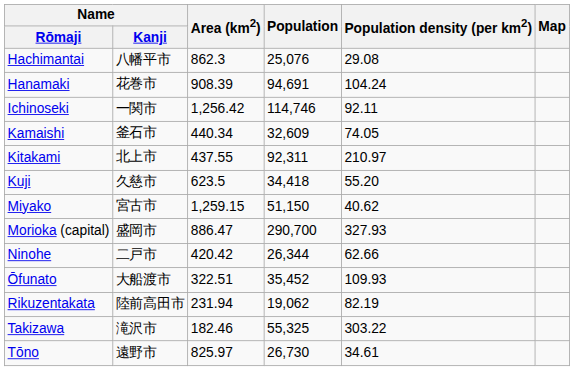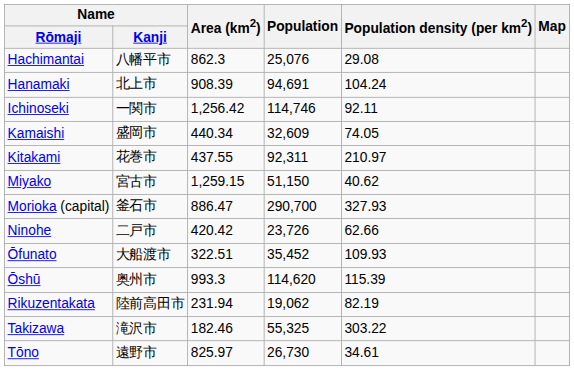 <table class="wikitable sortable">
 <tr>
 <th colspan="2">Name</th>
 <th rowspan="2">Area (km<sup>2</sup>)</th>
 <th rowspan="2">Population</th>
 <th rowspan="2">Population density (per km<sup>2</sup>)</th>
 <th rowspan="2">Map</th>
 </tr>
 <tr>
 <th><a href='#'>Rōmaji</a></th>
 <th><a href='#'>Kanji</a></th>
 </tr>
 <tr>
 <td> <a href='#'>Hachimantai</a></td>
 <td>八幡平市</td>
 <td>862.3</td>
 <td>25,076</td>
 <td>29.08</td>
 <td></td>
 </tr>
 <tr>
 <td> <a href='#'>Hanamaki</a></td>
-<td>花巻市</td>
+<td>北上市</td>
 <td>908.39</td>
 <td>94,691</td>
 <td>104.24</td>
 <td></td>
 </tr>
 <tr>
 <td> <a href='#'>Ichinoseki</a></td>
 <td>一関市</td>
 <td>1,256.42</td>
 <td>114,746</td>
 <td>92.11</td>
 <td></td>
 </tr>
 <tr>
 <td> <a href='#'>Kamaishi</a></td>
-<td>釜石市</td>
+<td>盛岡市</td>
 <td>440.34</td>
 <td>32,609</td>
 <td>74.05</td>
 <td></td>
 </tr>
 <tr>
 <td> <a href='#'>Kitakami</a></td>
-<td>北上市</td>
+<td>花巻市</td>
 <td>437.55</td>
 <td>92,311</td>
 <td>210.97</td>
-<td></td>
-</tr>
-<tr>
-<td> <a href='#'>Kuji</a></td>
-<td>久慈市</td>
-<td>623.5</td>
-<td>34,418</td>
-<td>55.20</td>
 <td></td>
 </tr>
 <tr>
 <td> <a href='#'>Miyako</a></td>
 <td>宮古市</td>
 <td>1,259.15</td>
 <td>51,150</td>
 <td>40.62</td>
 <td></td>
 </tr>
 <tr>
 <td> <a href='#'>Morioka</a> (capital)</td>
-<td>盛岡市</td>
+<td>釜石市</td>
 <td>886.47</td>
 <td>290,700</td>
 <td>327.93</td>
 <td></td>
 </tr>
 <tr>
 <td> <a href='#'>Ninohe</a></td>
 <td>二戸市</td>
 <td>420.42</td>
-<td>26,344</td>
+<td>23,726</td>
 <td>62.66</td>
 <td></td>
 </tr>
 <tr>
 <td> <a href='#'>Ōfunato</a></td>
 <td>大船渡市</td>
 <td>322.51</td>
 <td>35,452</td>
 <td>109.93</td>
+<td></td>
+</tr>
+<tr>
+<td> <a href='#'>Ōshū</a></td>
+<td>奥州市</td>
+<td>993.3</td>
+<td>114,620</td>
+<td>115.39</td>
 <td></td>
 </tr>
 <tr>
 <td> <a href='#'>Rikuzentakata</a></td>
 <td>陸前高田市</td>
 <td>231.94</td>
 <td>19,062</td>
 <td>82.19</td>
 <td></td>
 </tr>
 <tr>
 <td> <a href='#'>Takizawa</a></td>
 <td>滝沢市</td>
 <td>182.46</td>
 <td>55,325</td>
 <td>303.22</td>
 <td></td>
 </tr>
 <tr>
 <td> <a href='#'>Tōno</a></td>
 <td>遠野市</td>
 <td>825.97</td>
 <td>26,730</td>
 <td>34.61</td>
 <td></td>
 </tr>
 </table>
